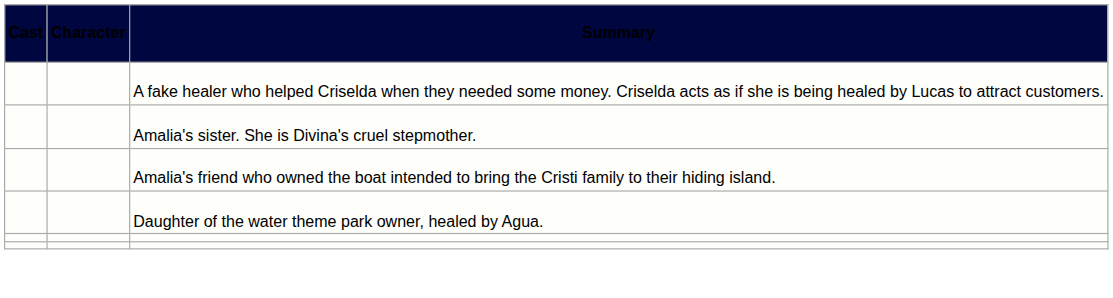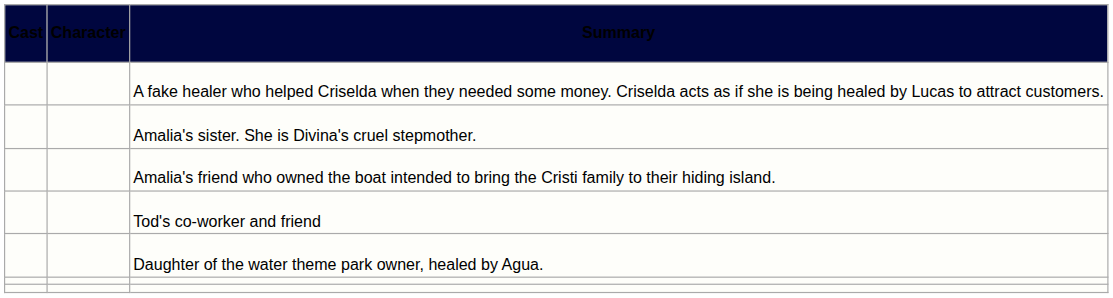 <table class="wikitable" style=" background:#FEFEFA; font-size: 85%;">
 <tr>
 <th style="background:#00063F ;"><p>Cast</p></th>
 <th style="background:#00063F; "><p>Character</p></th>
 <th style="background:#00063F ;"><p>Summary</p></th>
 </tr>
 <tr>
 <td></td>
 <td></td>
 <td><br>A fake healer who helped Criselda when they needed some money. Criselda acts as if she is being healed by Lucas to attract customers.</td>
 </tr>
 <tr>
 <td></td>
 <td></td>
 <td><br>Amalia's sister. She is Divina's cruel stepmother.</td>
 </tr>
 <tr>
 <td></td>
 <td></td>
 <td><br>Amalia's friend who owned the boat intended to bring the Cristi family to their hiding island.</td>
 </tr>
 <tr>
 <td></td>
 <td></td>
+<td><br>Tod's co-worker and friend</td>
+</tr>
+<tr>
+<td></td>
+<td></td>
 <td><br>Daughter of the water theme park owner, healed by Agua.</td>
 </tr>
 <tr>
 <td></td>
 <td></td>
 <td></td>
 </tr>
 <tr>
 <td></td>
 <td></td>
 <td></td>
 </tr>
 </table>
